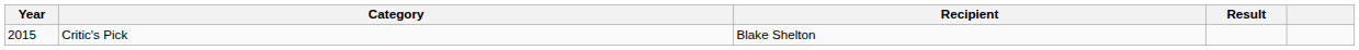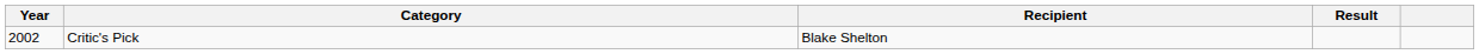 <table class="wikitable plainrowheaders" style="width:85%;">
 <tr>
 <th scope="col" style="width:4%;">Year</th>
 <th scope="col" style="width:50%;">Category</th>
 <th scope="col" style="width:35%;">Recipient</th>
 <th scope="col" style="width:6%;">Result</th>
 <th scope="col" style="width:6%;"></th>
 </tr>
 <tr>
-<td>2015</td>
+<td>2002</td>
 <td>Critic's Pick</td>
 <td>Blake Shelton</td>
 <td></td>
 <td></td>
 </tr>
 </table>
